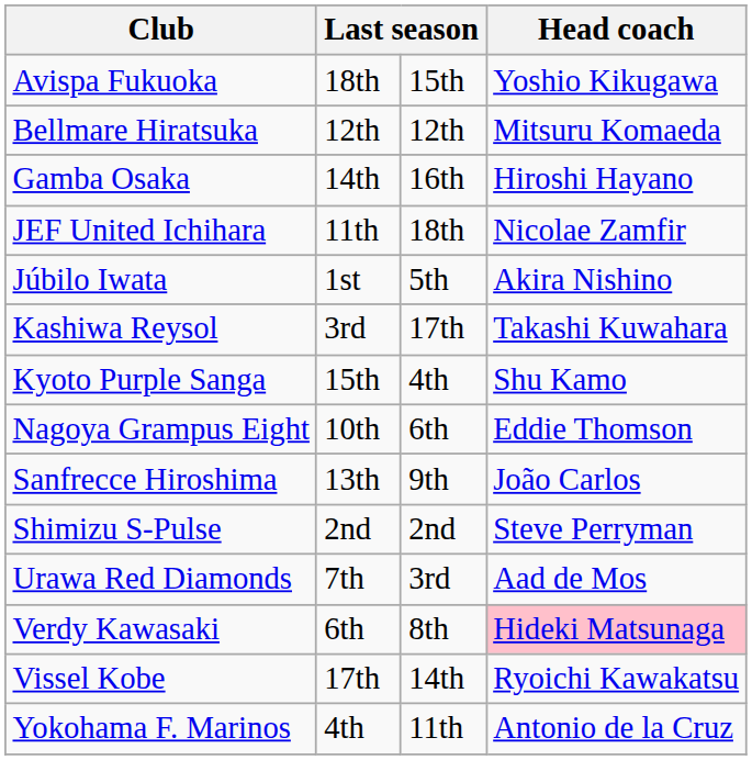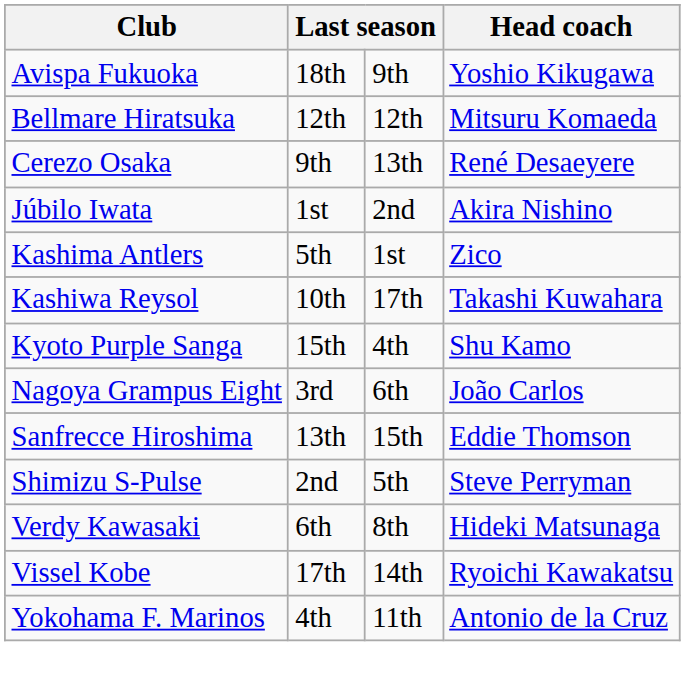 <table class="wikitable sortable">
 <tr>
 <th>Club</th>
 <th colspan="2">Last season</th>
 <th>Head coach</th>
 </tr>
 <tr>
 <td><a href='#'>Avispa Fukuoka</a></td>
 <td>18th</td>
-<td>15th</td>
+<td>9th</td>
 <td> <a href='#'>Yoshio Kikugawa</a></td>
 </tr>
 <tr>
 <td><a href='#'>Bellmare Hiratsuka</a></td>
 <td>12th</td>
 <td>12th</td>
 <td> <a href='#'>Mitsuru Komaeda</a></td>
 </tr>
 <tr>
-<td><a href='#'>Gamba Osaka</a></td>
-<td>14th</td>
-<td>16th</td>
-<td> <a href='#'>Hiroshi Hayano</a></td>
-</tr>
-<tr>
-<td><a href='#'>JEF United Ichihara</a></td>
-<td>11th</td>
-<td>18th</td>
-<td> <a href='#'>Nicolae Zamfir</a></td>
+<td><a href='#'>Cerezo Osaka</a></td>
+<td>9th</td>
+<td>13th</td>
+<td> <a href='#'>René Desaeyere</a></td>
 </tr>
 <tr>
 <td><a href='#'>Júbilo Iwata</a></td>
 <td>1st</td>
-<td>5th</td>
+<td>2nd</td>
 <td> <a href='#'>Akira Nishino</a></td>
 </tr>
 <tr>
+<td><a href='#'>Kashima Antlers</a></td>
+<td>5th</td>
+<td>1st</td>
+<td> <a href='#'>Zico</a></td>
+</tr>
+<tr>
 <td><a href='#'>Kashiwa Reysol</a></td>
-<td>3rd</td>
+<td>10th</td>
 <td>17th</td>
 <td> <a href='#'>Takashi Kuwahara</a></td>
 </tr>
 <tr>
 <td><a href='#'>Kyoto Purple Sanga</a></td>
 <td>15th</td>
 <td>4th</td>
 <td> <a href='#'>Shu Kamo</a></td>
 </tr>
 <tr>
 <td><a href='#'>Nagoya Grampus Eight</a></td>
-<td>10th</td>
+<td>3rd</td>
 <td>6th</td>
-<td> <a href='#'>Eddie Thomson</a></td>
+<td> <a href='#'>João Carlos</a></td>
 </tr>
 <tr>
 <td><a href='#'>Sanfrecce Hiroshima</a></td>
 <td>13th</td>
-<td>9th</td>
-<td> <a href='#'>João Carlos</a></td>
+<td>15th</td>
+<td> <a href='#'>Eddie Thomson</a></td>
 </tr>
 <tr>
 <td><a href='#'>Shimizu S-Pulse</a></td>
 <td>2nd</td>
-<td>2nd</td>
+<td>5th</td>
 <td> <a href='#'>Steve Perryman</a></td>
-</tr>
-<tr>
-<td><a href='#'>Urawa Red Diamonds</a></td>
-<td>7th</td>
-<td>3rd</td>
-<td> <a href='#'>Aad de Mos</a></td>
 </tr>
 <tr>
 <td><a href='#'>Verdy Kawasaki</a></td>
 <td>6th</td>
 <td>8th</td>
-<td style="background: pink;"> <a href='#'>Hideki Matsunaga</a></td>
+<td> <a href='#'>Hideki Matsunaga</a></td>
 </tr>
 <tr>
 <td><a href='#'>Vissel Kobe</a></td>
 <td>17th</td>
 <td>14th</td>
 <td> <a href='#'>Ryoichi Kawakatsu</a></td>
 </tr>
 <tr>
 <td><a href='#'>Yokohama F. Marinos</a></td>
 <td>4th</td>
 <td>11th</td>
 <td> <a href='#'>Antonio de la Cruz</a></td>
 </tr>
 </table>
